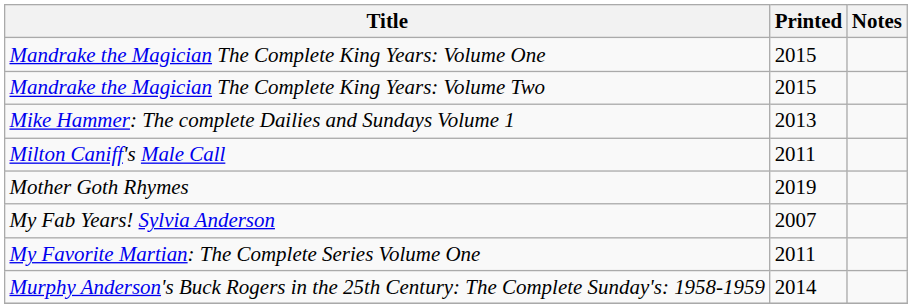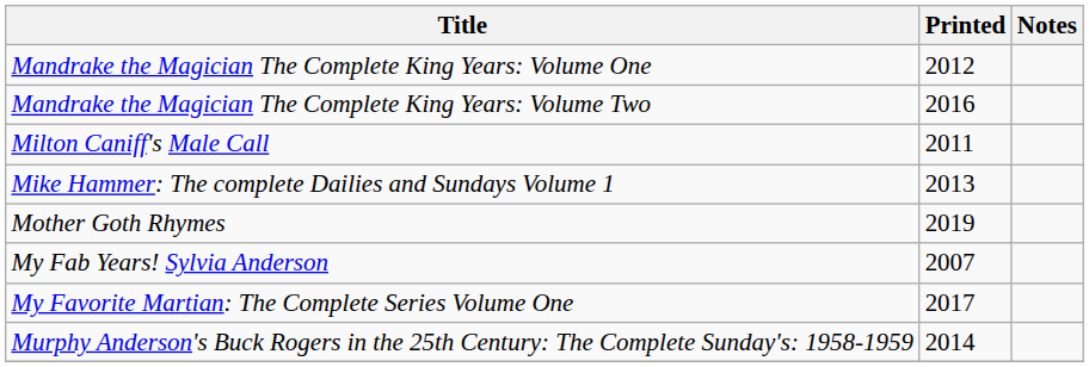 <table class="wikitable">
 <tr>
 <th>Title</th>
 <th>Printed</th>
 <th>Notes</th>
 </tr>
 <tr>
 <td><em><a href='#'>Mandrake the Magician</a> The Complete King Years: Volume One</em></td>
-<td>2015</td>
+<td>2012</td>
 <td></td>
 </tr>
 <tr>
 <td><em><a href='#'>Mandrake the Magician</a> The Complete King Years: Volume Two</em></td>
-<td>2015</td>
+<td>2016</td>
+<td></td>
+</tr>
+<tr>
+<td><em><a href='#'>Milton Caniff</a>'s <a href='#'>Male Call</a></em></td>
+<td>2011</td>
 <td></td>
 </tr>
 <tr>
 <td><em><a href='#'>Mike Hammer</a>: The complete Dailies and Sundays Volume 1</em></td>
 <td>2013</td>
-<td></td>
-</tr>
-<tr>
-<td><em><a href='#'>Milton Caniff</a>'s <a href='#'>Male Call</a></em></td>
-<td>2011</td>
 <td></td>
 </tr>
 <tr>
 <td><em>Mother Goth Rhymes </em></td>
 <td>2019</td>
 <td></td>
 </tr>
 <tr>
 <td><em>My Fab Years! <a href='#'>Sylvia Anderson</a></em></td>
 <td>2007</td>
 <td></td>
 </tr>
 <tr>
 <td><em><a href='#'>My Favorite Martian</a>: The Complete Series Volume One</em></td>
-<td>2011</td>
+<td>2017</td>
 <td></td>
 </tr>
 <tr>
 <td><em><a href='#'>Murphy Anderson</a>'s Buck Rogers in the 25th Century: The Complete Sunday's: 1958-1959</em></td>
 <td>2014</td>
 <td></td>
 </tr>
 <tr>
 </tr>
 </table>
